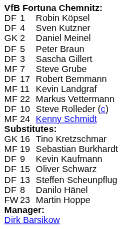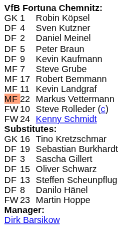 <table style="font-size:90%" cellspacing="0" cellpadding="0" align="center">
 <tr>
 <td colspan=4><strong>VfB Fortuna Chemnitz:</strong></td>
 </tr>
 <tr>
 <th width=25></th>
 <th width=25></th>
 </tr>
 <tr>
-<td>DF</td>
+<td>GK</td>
 <td>1</td>
 <td> Robin Köpsel</td>
 </tr>
 <tr>
 <td>DF</td>
 <td>4</td>
 <td> Sven Kutzner</td>
 </tr>
 <tr>
-<td>GK</td>
+<td>DF</td>
 <td>2</td>
 <td> Daniel Meinel</td>
 </tr>
 <tr>
 <td>DF</td>
 <td>5</td>
 <td> Peter Braun</td>
 </tr>
 <tr>
 <td>DF</td>
-<td>3</td>
-<td> Sascha Gillert</td>
+<td>9</td>
+<td> Kevin Kaufmann</td>
 <td></td>
 <td></td>
 </tr>
 <tr>
 <td>MF</td>
 <td>7</td>
 <td> Steve Grube</td>
 </tr>
 <tr>
-<td>DF</td>
+<td>MF</td>
 <td>17</td>
 <td> Robert Bemmann</td>
 </tr>
 <tr>
 <td>MF</td>
 <td>11</td>
 <td> Kevin Landgraf</td>
 </tr>
 <tr>
-<td>MF</td>
+<td style="background: lightsalmon;">MF</td>
 <td>22</td>
 <td> Markus Vettermann</td>
 <td></td>
 </tr>
 <tr>
-<td>DF</td>
+<td>FW</td>
 <td>10</td>
 <td> Steve Rolleder (<a href='#'>c</a>)</td>
 <td></td>
 </tr>
 <tr>
-<td>MF</td>
+<td>FW</td>
 <td>24</td>
 <td> <a href='#'>Kenny Schmidt</a></td>
 </tr>
 <tr>
 <td colspan=3><strong>Substitutes:</strong></td>
 </tr>
 <tr>
 <td>GK</td>
 <td>16</td>
 <td> Tino Kretzschmar</td>
 </tr>
 <tr>
-<td>MF</td>
+<td>DF</td>
 <td>19</td>
 <td> Sebastian Burkhardt</td>
 </tr>
 <tr>
 <td>DF</td>
-<td>9</td>
-<td> Kevin Kaufmann</td>
+<td>3</td>
+<td> Sascha Gillert</td>
 <td></td>
 <td></td>
 </tr>
 <tr>
 <td>DF</td>
 <td>15</td>
 <td> Oliver Schwarz</td>
 </tr>
 <tr>
 <td>DF</td>
 <td>13</td>
 <td> Steffen Scheunpflug</td>
 </tr>
 <tr>
 <td>DF</td>
 <td>8</td>
 <td> Danilo Hänel</td>
 </tr>
 <tr>
 <td>FW</td>
 <td>23</td>
 <td> Martin Hoppe</td>
 </tr>
 <tr>
 <td colspan=3><strong>Manager:</strong></td>
 </tr>
 <tr>
 <td colspan=4> <a href='#'>Dirk Barsikow</a></td>
 </tr>
 </table>
